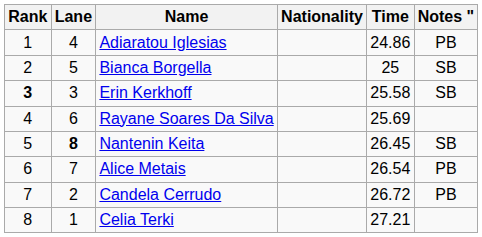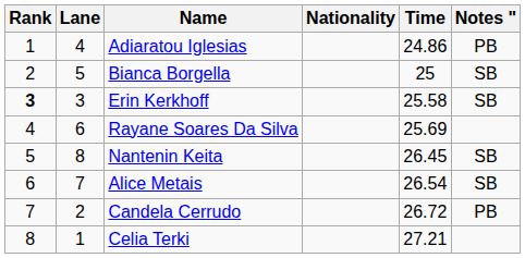 <table class='wikitable sortable'  style='text-align:center'>
 <tr>
 <th>Rank</th>
 <th>Lane</th>
 <th>Name</th>
 <th>Nationality</th>
 <th>Time</th>
 <th>Notes "</th>
 </tr>
 <tr>
 <td>1</td>
 <td>4</td>
 <td align=left><a href='#'>Adiaratou Iglesias</a></td>
 <td align=left></td>
 <td>24.86</td>
 <td>PB</td>
 </tr>
 <tr>
 <td>2</td>
 <td>5</td>
 <td align=left><a href='#'>Bianca Borgella</a></td>
 <td align=left></td>
 <td>25</td>
 <td>SB</td>
 </tr>
 <tr>
 <td><strong>3</strong></td>
 <td>3</td>
 <td align=left><a href='#'>Erin Kerkhoff</a></td>
 <td align=left></td>
 <td>25.58</td>
 <td>SB</td>
 </tr>
 <tr>
 <td>4</td>
 <td>6</td>
 <td align=left><a href='#'>Rayane  Soares Da Silva</a></td>
 <td align=left></td>
 <td>25.69</td>
 <td></td>
 </tr>
 <tr>
 <td>5</td>
-<td><strong>8</strong></td>
+<td>8</td>
 <td align=left><a href='#'>Nantenin  Keita</a></td>
 <td align=left></td>
 <td>26.45</td>
 <td>SB</td>
 </tr>
 <tr>
 <td>6</td>
 <td>7</td>
 <td align=left><a href='#'>Alice Metais</a></td>
 <td align=left></td>
 <td>26.54</td>
-<td>PB</td>
+<td>SB</td>
 </tr>
 <tr>
 <td>7</td>
 <td>2</td>
 <td align=left><a href='#'>Candela  Cerrudo</a></td>
 <td align=left></td>
 <td>26.72</td>
 <td>PB</td>
 </tr>
 <tr>
 <td>8</td>
 <td>1</td>
 <td align=left><a href='#'>Celia  Terki </a></td>
 <td align=left></td>
 <td>27.21</td>
 <td></td>
 </tr>
 </table>
